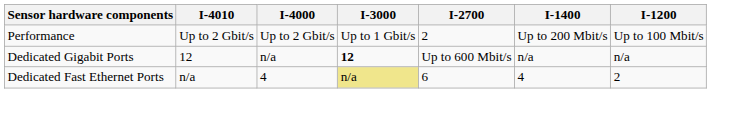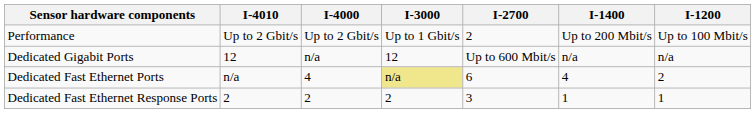 <table class="wikitable">
 <tr>
 <th>Sensor hardware components</th>
 <th>I-4010</th>
 <th>I-4000</th>
 <th>I-3000</th>
 <th>I-2700</th>
 <th>I-1400</th>
 <th>I-1200</th>
 </tr>
 <tr>
 <td>Performance</td>
 <td>Up to 2 Gbit/s</td>
 <td>Up to 2 Gbit/s</td>
 <td>Up to 1 Gbit/s</td>
 <td>2</td>
 <td>Up to 200 Mbit/s</td>
 <td>Up to 100 Mbit/s</td>
 </tr>
 <tr>
 <td>Dedicated Gigabit Ports</td>
 <td>12</td>
 <td>n/a</td>
-<td><strong>12</strong></td>
+<td>12</td>
 <td>Up to 600 Mbit/s</td>
 <td>n/a</td>
 <td>n/a</td>
 </tr>
 <tr>
 <td>Dedicated Fast Ethernet Ports</td>
 <td>n/a</td>
 <td>4</td>
 <td style="background: khaki;">n/a</td>
 <td>6</td>
 <td>4</td>
 <td>2</td>
 </tr>
+<tr>
+<td>Dedicated Fast Ethernet Response Ports</td>
+<td>2</td>
+<td>2</td>
+<td>2</td>
+<td>3</td>
+<td>1</td>
+<td>1</td>
+</tr>
 </table>
